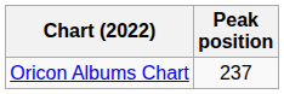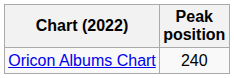 <table class="wikitable plainrowheaders" style="text-align:center">
 <tr>
 <th scope="col">Chart (2022)</th>
 <th scope="col">Peak<br>position</th>
 </tr>
 <tr>
 <td><a href='#'>Oricon Albums Chart</a></td>
-<td align="center">237</td>
+<td align="center">240</td>
 </tr>
 </table>
